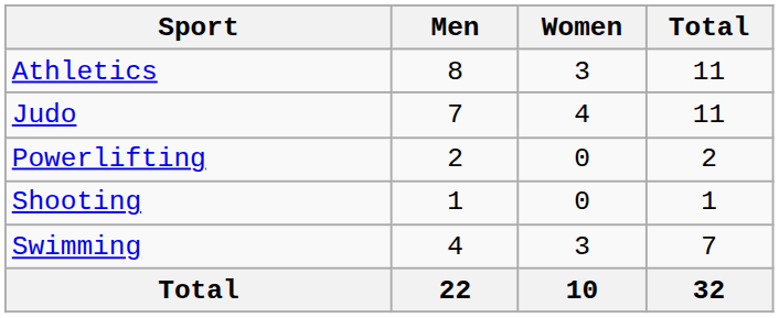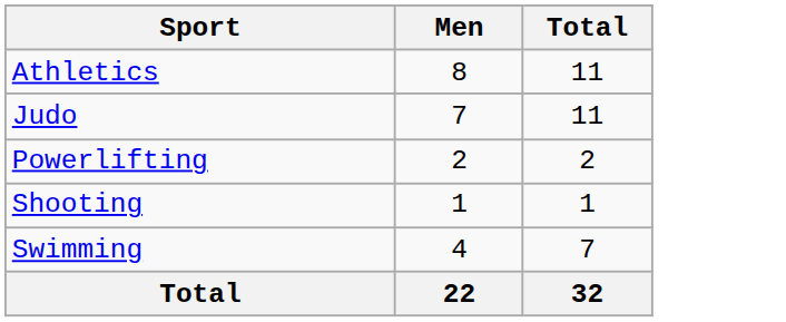 <table class="wikitable sortable" style="text-align:center;">
 <tr>
 <th width=180>Sport</th>
 <th width=55>Men</th>
-<th width=55>Women</th>
 <th width=55>Total</th>
 </tr>
 <tr>
 <td align=left><a href='#'>Athletics</a></td>
 <td>8</td>
-<td>3</td>
 <td>11</td>
 </tr>
 <tr>
 <td align=left><a href='#'>Judo</a></td>
 <td>7</td>
-<td>4</td>
 <td>11</td>
 </tr>
 <tr>
 <td align=left><a href='#'>Powerlifting</a></td>
 <td>2</td>
-<td>0</td>
 <td>2</td>
 </tr>
 <tr>
 <td align=left><a href='#'>Shooting</a></td>
 <td>1</td>
-<td>0</td>
 <td>1</td>
 </tr>
 <tr>
 <td align=left><a href='#'>Swimming</a></td>
 <td>4</td>
-<td>3</td>
 <td>7</td>
 </tr>
 <tr>
 <th>Total</th>
 <th>22</th>
-<th>10</th>
 <th>32</th>
 </tr>
 </table>
